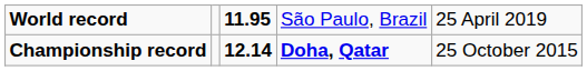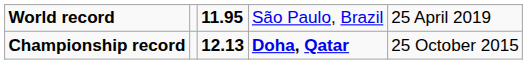 <table class="wikitable">
 <tr>
 <td><strong>World record</strong></td>
 <td></td>
 <td><strong>11.95</strong></td>
 <td><a href='#'>São Paulo</a>, <a href='#'>Brazil</a></td>
 <td>25 April 2019</td>
 </tr>
 <tr>
 <td><strong>Championship record</strong></td>
 <td></td>
-<td><strong>12.14</strong></td>
+<td><strong>12.13</strong></td>
 <td><strong><a href='#'>Doha</a>, <a href='#'>Qatar</a></strong></td>
 <td>25 October 2015</td>
 </tr>
 </table>
